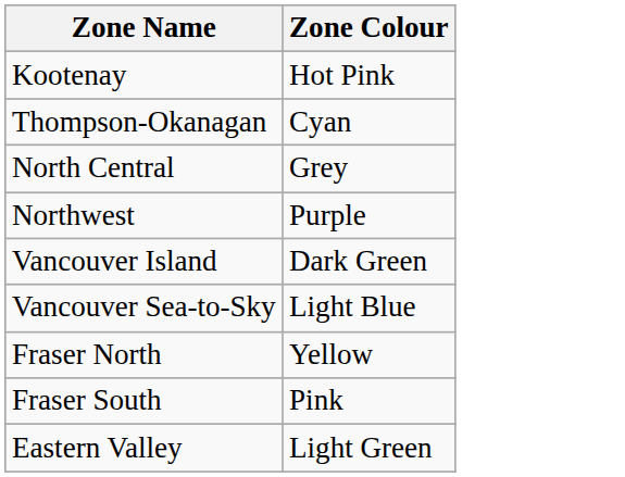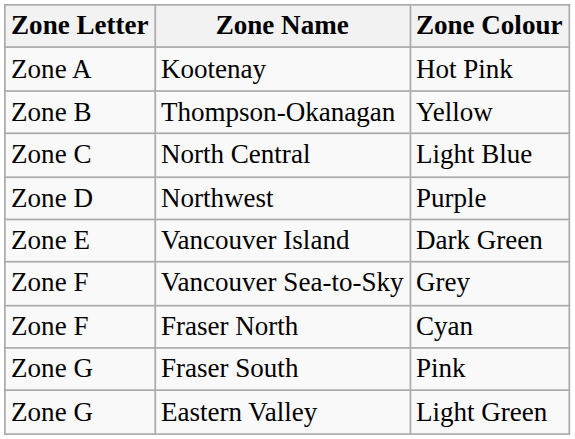 <table class="wikitable">
 <tr>
+<th>Zone Letter</th>
 <th>Zone Name</th>
 <th>Zone Colour</th>
 </tr>
 <tr>
+<td>Zone A</td>
 <td>Kootenay</td>
 <td>Hot Pink</td>
 </tr>
 <tr>
+<td>Zone B</td>
 <td>Thompson-Okanagan</td>
-<td>Cyan</td>
+<td>Yellow</td>
 </tr>
 <tr>
+<td>Zone C</td>
 <td>North Central</td>
-<td>Grey</td>
+<td>Light Blue</td>
 </tr>
 <tr>
+<td>Zone D</td>
 <td>Northwest</td>
 <td>Purple</td>
 </tr>
 <tr>
+<td>Zone E</td>
 <td>Vancouver Island</td>
 <td>Dark Green</td>
 </tr>
 <tr>
+<td>Zone F</td>
 <td>Vancouver Sea-to-Sky</td>
-<td>Light Blue</td>
+<td>Grey</td>
 </tr>
 <tr>
+<td>Zone F</td>
 <td>Fraser North</td>
-<td>Yellow</td>
+<td>Cyan</td>
 </tr>
 <tr>
+<td>Zone G</td>
 <td>Fraser South</td>
 <td>Pink</td>
 </tr>
 <tr>
+<td>Zone G</td>
 <td>Eastern Valley</td>
 <td>Light Green</td>
 </tr>
 </table>
